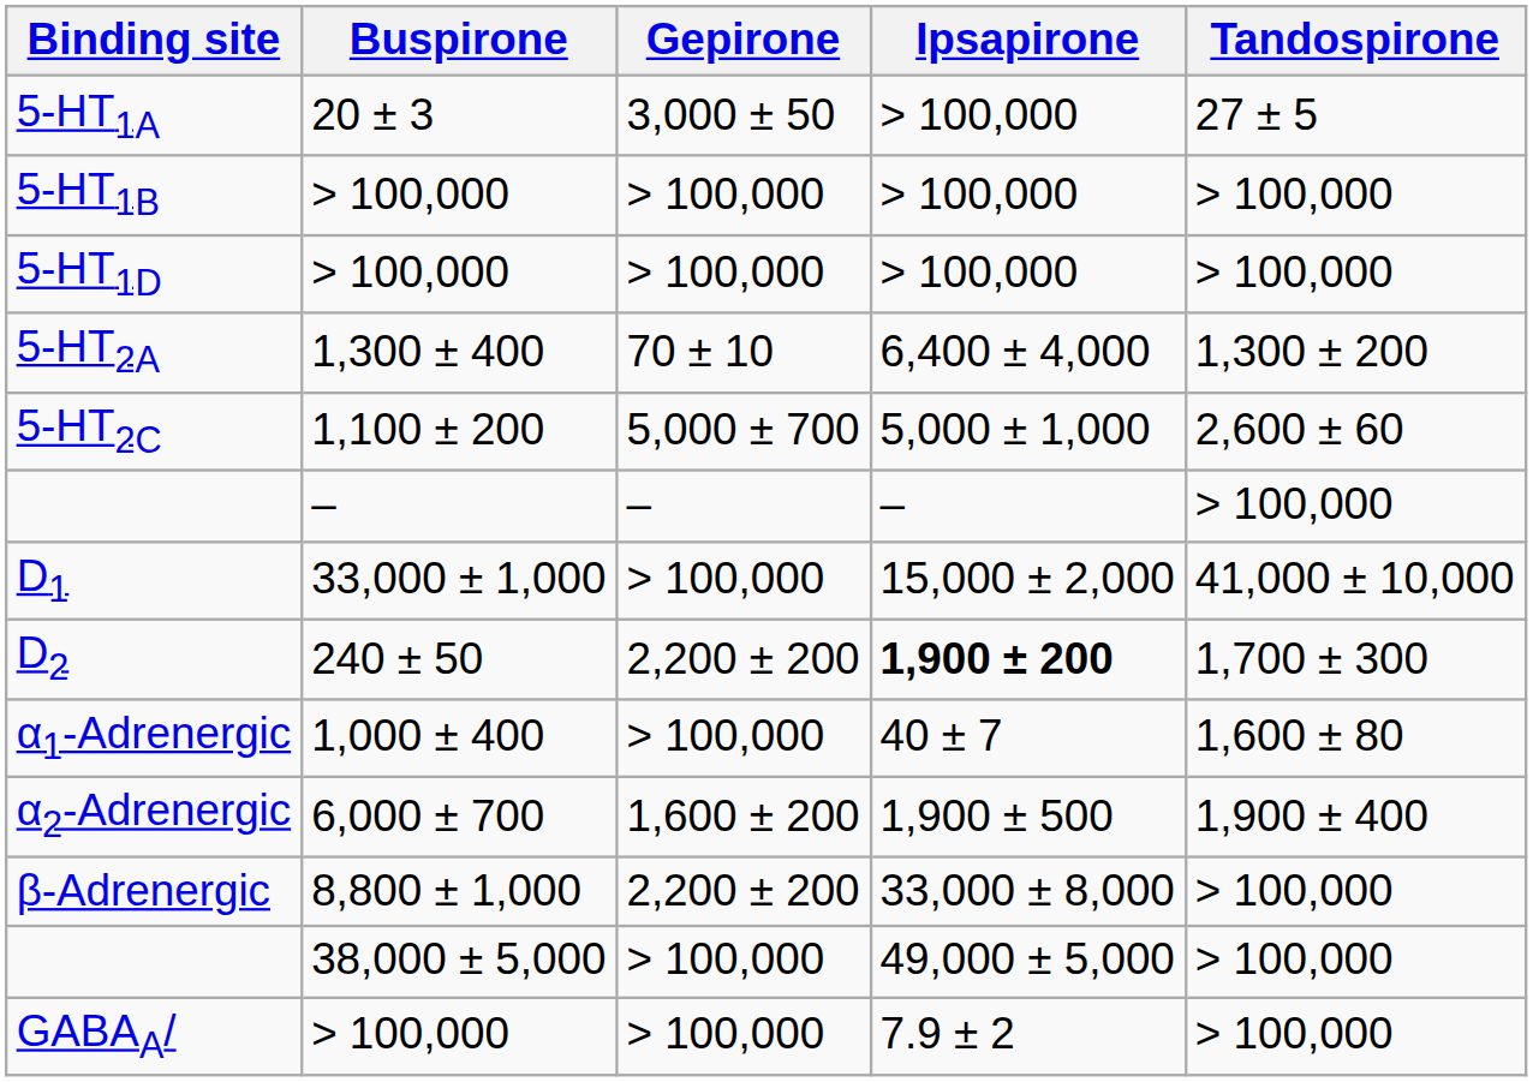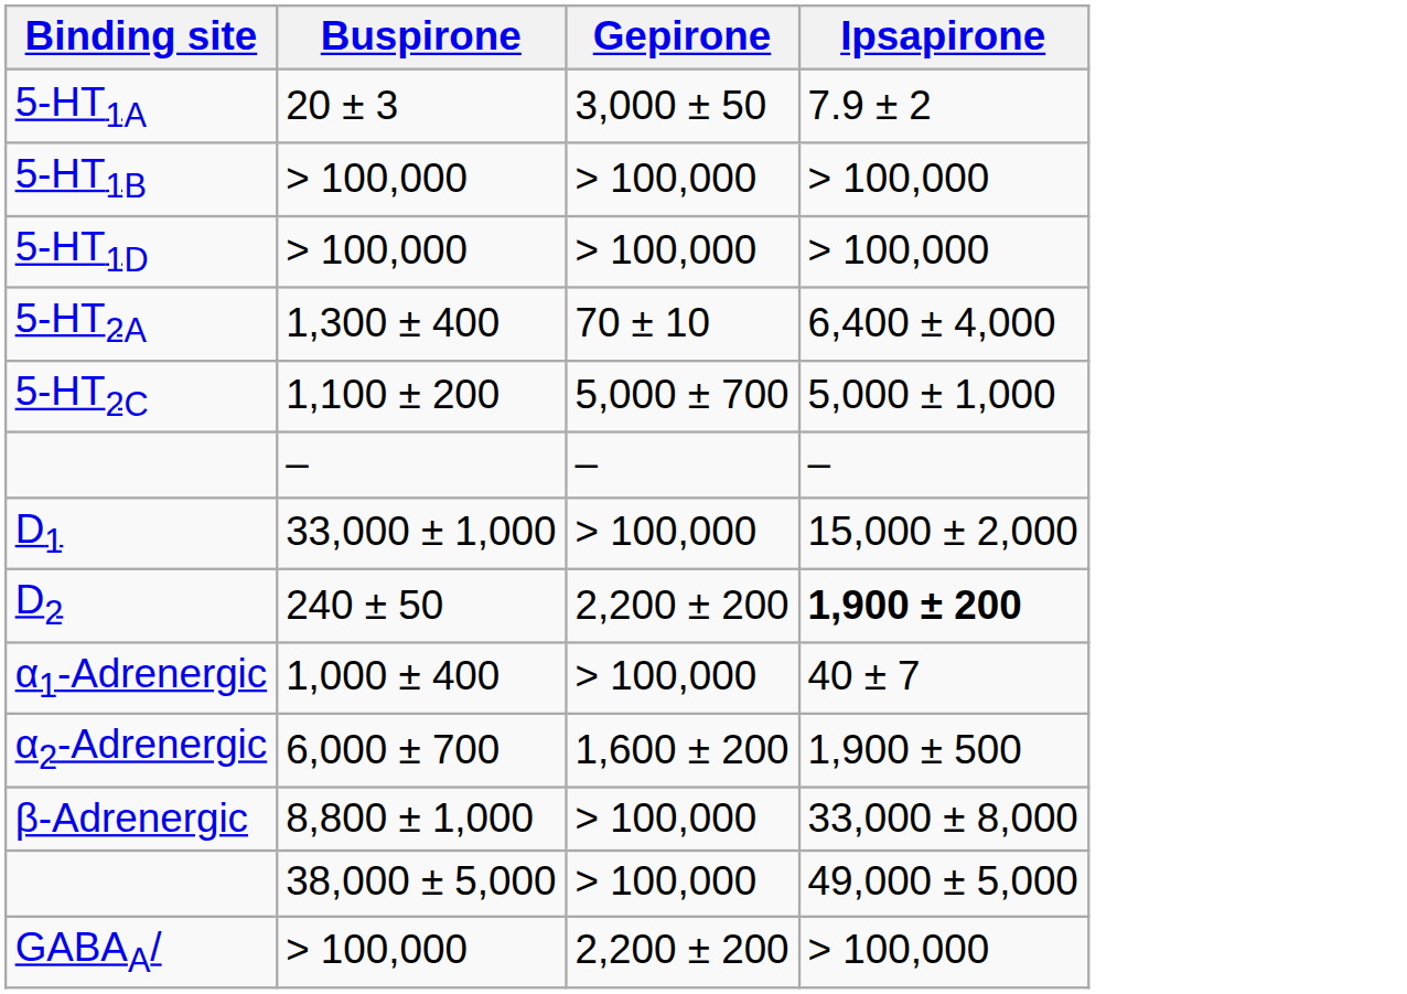 <table class="wikitable">
 <tr>
 <th><a href='#'>Binding site</a></th>
 <th><a href='#'>Buspirone</a></th>
 <th><a href='#'>Gepirone</a></th>
 <th><a href='#'>Ipsapirone</a></th>
-<th><a href='#'>Tandospirone</a></th>
 </tr>
 <tr>
 <td><a href='#'>5-HT<sub>1A</sub></a></td>
 <td>20 ± 3</td>
 <td>3,000 ± 50</td>
-<td>> 100,000</td>
-<td>27 ± 5</td>
+<td>7.9 ± 2</td>
 </tr>
 <tr>
 <td><a href='#'>5-HT<sub>1B</sub></a></td>
-<td>> 100,000</td>
 <td>> 100,000</td>
 <td>> 100,000</td>
 <td>> 100,000</td>
 </tr>
 <tr>
 <td><a href='#'>5-HT<sub>1D</sub></a></td>
 <td>> 100,000</td>
 <td>> 100,000</td>
 <td>> 100,000</td>
-<td>> 100,000</td>
 </tr>
 <tr>
 <td><a href='#'>5-HT<sub>2A</sub></a></td>
 <td>1,300 ± 400</td>
 <td>70 ± 10</td>
 <td>6,400 ± 4,000</td>
-<td>1,300 ± 200</td>
 </tr>
 <tr>
 <td><a href='#'>5-HT<sub>2C</sub></a></td>
 <td>1,100 ± 200</td>
 <td>5,000 ± 700</td>
 <td>5,000 ± 1,000</td>
-<td>2,600 ± 60</td>
 </tr>
 <tr>
 <td></td>
 <td>–</td>
 <td>–</td>
 <td>–</td>
-<td>> 100,000</td>
 </tr>
 <tr>
 <td><a href='#'>D<sub>1</sub></a></td>
 <td>33,000 ± 1,000</td>
 <td>> 100,000</td>
 <td>15,000 ± 2,000</td>
-<td>41,000 ± 10,000</td>
 </tr>
 <tr>
 <td><a href='#'>D<sub>2</sub></a></td>
 <td>240 ± 50</td>
 <td>2,200 ± 200</td>
 <td><strong>1,900 ± 200</strong></td>
-<td>1,700 ± 300</td>
 </tr>
 <tr>
 <td><a href='#'>α<sub>1</sub>-Adrenergic</a></td>
 <td>1,000 ± 400</td>
 <td>> 100,000</td>
 <td>40 ± 7</td>
-<td>1,600 ± 80</td>
 </tr>
 <tr>
 <td><a href='#'>α<sub>2</sub>-Adrenergic</a></td>
 <td>6,000 ± 700</td>
 <td>1,600 ± 200</td>
 <td>1,900 ± 500</td>
-<td>1,900 ± 400</td>
 </tr>
 <tr>
 <td><a href='#'>β-Adrenergic</a></td>
 <td>8,800 ± 1,000</td>
-<td>2,200 ± 200</td>
+<td>> 100,000</td>
 <td>33,000 ± 8,000</td>
-<td>> 100,000</td>
 </tr>
 <tr>
 <td></td>
 <td>38,000 ± 5,000</td>
 <td>> 100,000</td>
 <td>49,000 ± 5,000</td>
-<td>> 100,000</td>
 </tr>
 <tr>
 <td><a href='#'>GABA<sub>A</sub>/</a></td>
 <td>> 100,000</td>
-<td>> 100,000</td>
-<td>7.9 ± 2</td>
+<td>2,200 ± 200</td>
 <td>> 100,000</td>
 </tr>
 </table>
